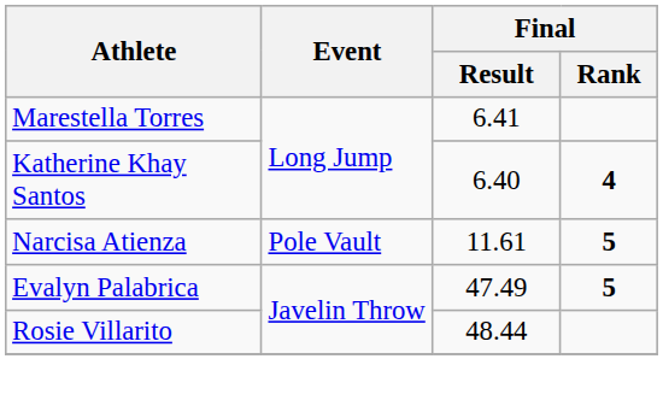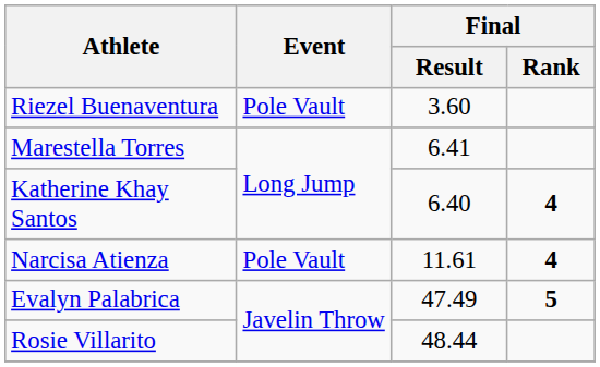 <table class="wikitable" width="55%" style="text-align:center; font-size:90%">
 <tr>
 <th rowspan="2" width="30%">Athlete</th>
 <th rowspan="2" width="20%">Event</th>
 <th colspan="2" width="25%">Final</th>
 </tr>
 <tr>
 <th width="15%">Result</th>
 <th>Rank</th>
+</tr>
+<tr>
+<td style="text-align:left;"><a href='#'>Riezel Buenaventura</a></td>
+<td style="text-align:left;"><a href='#'>Pole Vault</a></td>
+<td>3.60</td>
+<td></td>
 </tr>
 <tr>
 <td style="text-align:left;"><a href='#'>Marestella Torres</a></td>
 <td rowspan="2" align="left"><a href='#'>Long Jump</a></td>
 <td>6.41</td>
 <td></td>
 </tr>
 <tr>
 <td style="text-align:left;"><a href='#'>Katherine Khay Santos</a></td>
 <td>6.40</td>
 <td><strong>4</strong></td>
 </tr>
 <tr>
 <td style="text-align:left;"><a href='#'>Narcisa Atienza</a></td>
 <td style="text-align:left;"><a href='#'>Pole Vault</a></td>
 <td>11.61</td>
-<td><strong>5</strong></td>
+<td><strong>4</strong></td>
 </tr>
 <tr>
 <td style="text-align:left;"><a href='#'>Evalyn Palabrica</a></td>
 <td rowspan="2" align="left"><a href='#'>Javelin Throw</a></td>
 <td>47.49</td>
 <td><strong>5</strong></td>
 </tr>
 <tr>
 <td style="text-align:left;"><a href='#'>Rosie Villarito</a></td>
 <td>48.44</td>
 <td></td>
 </tr>
 <tr>
 </tr>
 </table>
